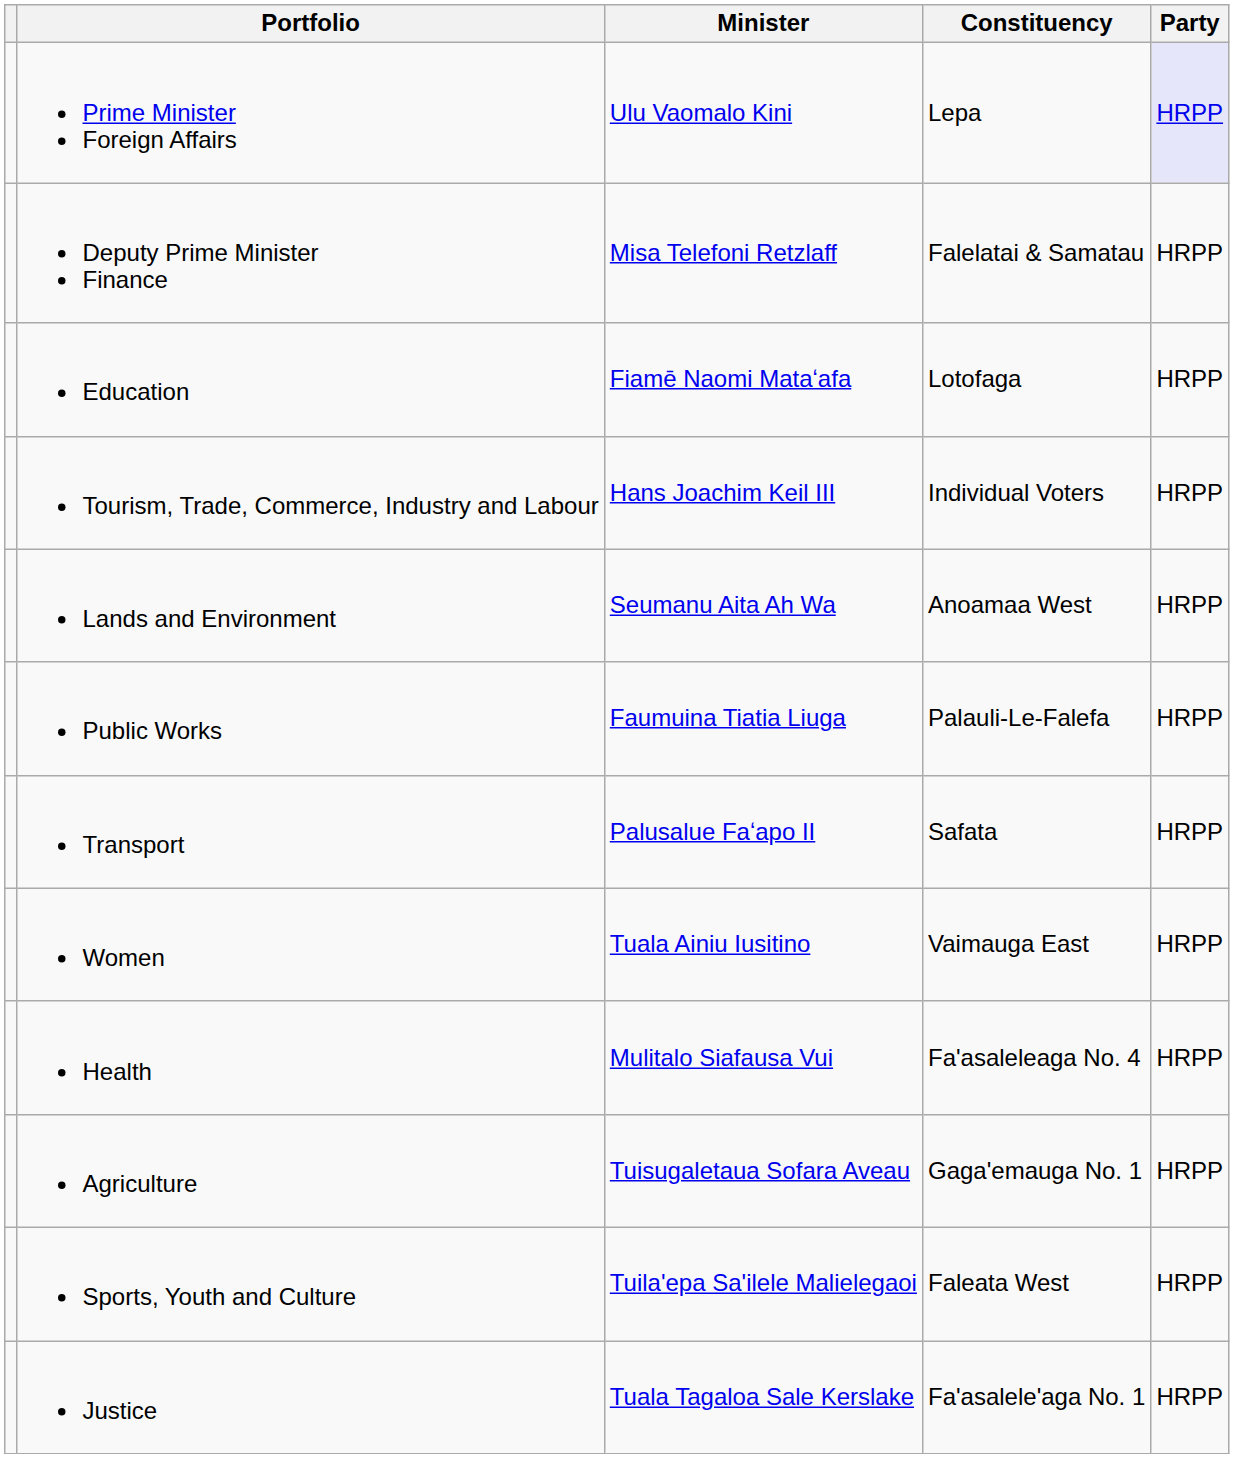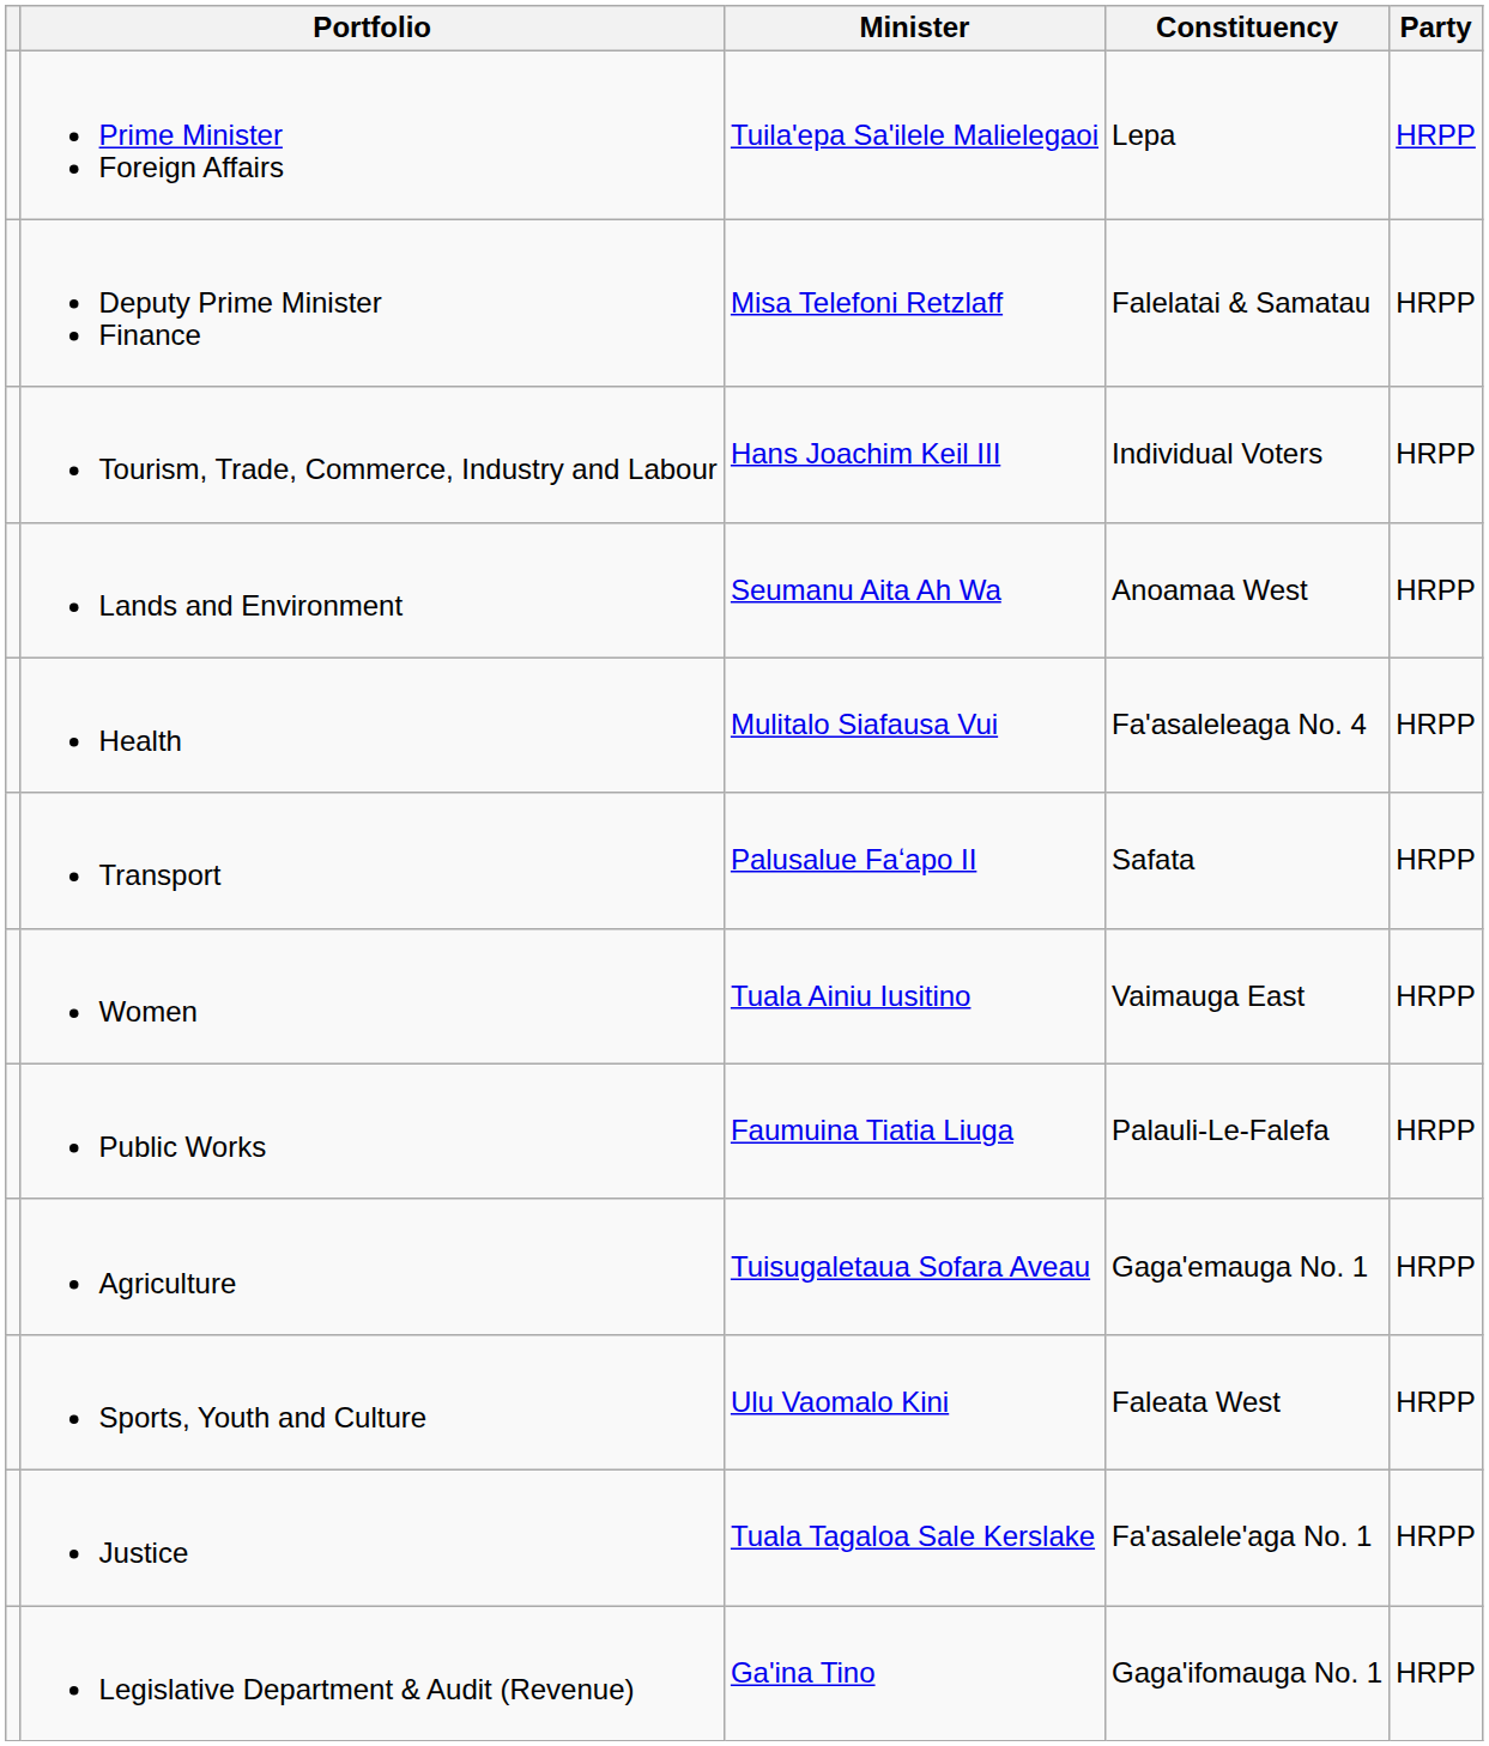 <table class="wikitable">
 <tr>
 <th width=1%></th>
 <th>Portfolio</th>
 <th>Minister</th>
 <th>Constituency</th>
 <th>Party</th>
 </tr>
 <tr>
 <td bgcolor=></td>
 <td><br><ul><li><a href='#'>Prime Minister</a></li><li>Foreign Affairs</li></ul></td>
-<td><a href='#'>Ulu Vaomalo Kini</a></td>
+<td><a href='#'>Tuila'epa Sa'ilele Malielegaoi</a></td>
 <td>Lepa</td>
-<td style="background: lavender;"><a href='#'>HRPP</a></td>
+<td><a href='#'>HRPP</a></td>
 </tr>
 <tr>
 <td bgcolor=></td>
 <td><br><ul><li>Deputy Prime Minister</li><li>Finance</li></ul></td>
 <td><a href='#'>Misa Telefoni Retzlaff</a></td>
 <td>Falelatai & Samatau</td>
-<td>HRPP</td>
-</tr>
-<tr>
-<td bgcolor=></td>
-<td><br><ul><li>Education</li></ul></td>
-<td><a href='#'>Fiamē Naomi Mataʻafa</a></td>
-<td>Lotofaga</td>
 <td>HRPP</td>
 </tr>
 <tr>
 <td bgcolor=></td>
 <td><br><ul><li>Tourism, Trade, Commerce, Industry and Labour</li></ul></td>
 <td><a href='#'>Hans Joachim Keil III</a></td>
 <td>Individual Voters</td>
 <td>HRPP</td>
 </tr>
 <tr>
 <td bgcolor=></td>
 <td><br><ul><li>Lands and Environment</li></ul></td>
 <td><a href='#'>Seumanu Aita Ah Wa</a></td>
 <td>Anoamaa West</td>
 <td>HRPP</td>
 </tr>
 <tr>
 <td bgcolor=></td>
-<td><br><ul><li>Public Works</li></ul></td>
-<td><a href='#'>Faumuina Tiatia Liuga</a></td>
-<td>Palauli-Le-Falefa</td>
+<td><br><ul><li>Health</li></ul></td>
+<td><a href='#'>Mulitalo Siafausa Vui</a></td>
+<td>Fa'asaleleaga No. 4</td>
 <td>HRPP</td>
 </tr>
 <tr>
 <td bgcolor=></td>
 <td><br><ul><li>Transport</li></ul></td>
 <td><a href='#'>Palusalue Faʻapo II</a></td>
 <td>Safata</td>
 <td>HRPP</td>
 </tr>
 <tr>
 <td bgcolor=></td>
 <td><br><ul><li>Women</li></ul></td>
 <td><a href='#'>Tuala Ainiu Iusitino</a></td>
 <td>Vaimauga East</td>
 <td>HRPP</td>
 </tr>
 <tr>
 <td bgcolor=></td>
-<td><br><ul><li>Health</li></ul></td>
-<td><a href='#'>Mulitalo Siafausa Vui</a></td>
-<td>Fa'asaleleaga No. 4</td>
+<td><br><ul><li>Public Works</li></ul></td>
+<td><a href='#'>Faumuina Tiatia Liuga</a></td>
+<td>Palauli-Le-Falefa</td>
 <td>HRPP</td>
 </tr>
 <tr>
 <td bgcolor=></td>
 <td><br><ul><li>Agriculture</li></ul></td>
 <td><a href='#'>Tuisugaletaua Sofara Aveau</a></td>
 <td>Gaga'emauga No. 1</td>
 <td>HRPP</td>
 </tr>
 <tr>
 <td bgcolor=></td>
 <td><br><ul><li>Sports, Youth and Culture</li></ul></td>
-<td><a href='#'>Tuila'epa Sa'ilele Malielegaoi</a></td>
+<td><a href='#'>Ulu Vaomalo Kini</a></td>
 <td>Faleata West</td>
 <td>HRPP</td>
 </tr>
 <tr>
 <td bgcolor=></td>
 <td><br><ul><li>Justice</li></ul></td>
 <td><a href='#'>Tuala Tagaloa Sale Kerslake</a></td>
 <td>Fa'asalele'aga No. 1</td>
 <td>HRPP</td>
 </tr>
+<tr>
+<td bgcolor=></td>
+<td><br><ul><li>Legislative Department & Audit (Revenue)</li></ul></td>
+<td><a href='#'>Ga'ina Tino</a></td>
+<td>Gaga'ifomauga No. 1</td>
+<td>HRPP</td>
+</tr>
 </table>
